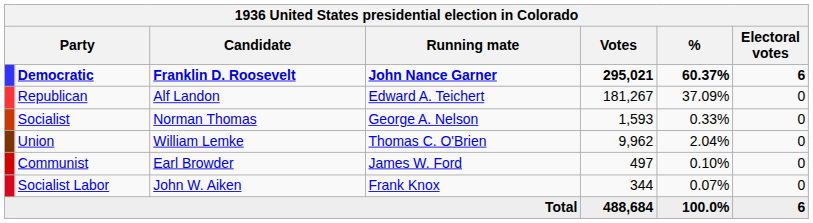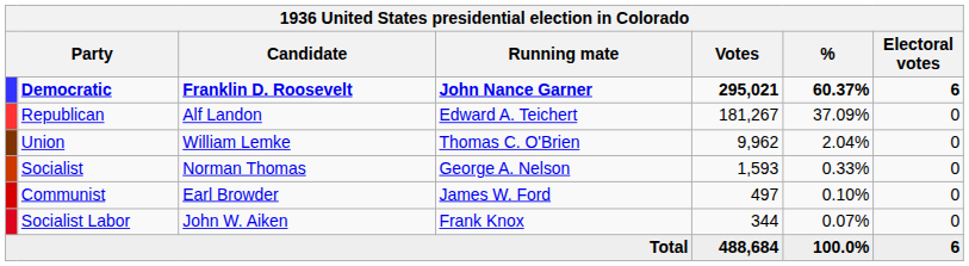 <table class="wikitable">
 <tr>
 <th colspan="7">1936 United States presidential election in Colorado</th>
 </tr>
 <tr style="background:#eee; text-align:center;">
 <th colspan="2" style="width: 10em">Party</th>
 <th style="width: 15em">Candidate</th>
 <th style="width: 15em">Running mate</th>
 <th style="width: 5em">Votes</th>
 <th style="width: 5em">%</th>
 <th style="width: 5em">Electoral votes</th>
 </tr>
 <tr>
 <th style="background:#33f; width:3px;"></th>
 <td style="width: 130px"><strong><a href='#'>Democratic</a></strong></td>
 <td><strong><a href='#'>Franklin D. Roosevelt</a></strong></td>
 <td><strong><a href='#'>John Nance Garner</a></strong></td>
 <td style="text-align:right;"><strong>295,021</strong></td>
 <td style="text-align:right;"><strong>60.37%</strong></td>
 <td style="text-align:right;"><strong>6</strong></td>
 </tr>
 <tr>
 <th style="background:#f33; width:3px;"></th>
 <td style="width: 130px"><a href='#'>Republican</a></td>
 <td><a href='#'>Alf Landon</a></td>
 <td><a href='#'>Edward A. Teichert</a></td>
 <td style="text-align:right;">181,267</td>
 <td style="text-align:right;">37.09%</td>
 <td style="text-align:right;">0</td>
 </tr>
 <tr>
+<th style="background:#7F3300; width:3px;"></th>
+<td style="width: 130px"><a href='#'>Union</a></td>
+<td><a href='#'>William Lemke</a></td>
+<td><a href='#'>Thomas C. O'Brien</a></td>
+<td style="text-align:right;">9,962</td>
+<td style="text-align:right;">2.04%</td>
+<td style="text-align:right;">0</td>
+</tr>
+<tr>
 <th style="background:#CD3700; width:3px;"></th>
 <td style="width: 130px"><a href='#'>Socialist</a></td>
 <td><a href='#'>Norman Thomas</a></td>
 <td><a href='#'>George A. Nelson</a></td>
 <td style="text-align:right;">1,593</td>
 <td style="text-align:right;">0.33%</td>
-<td style="text-align:right;">0</td>
-</tr>
-<tr>
-<th style="background:#7F3300; width:3px;"></th>
-<td style="width: 130px"><a href='#'>Union</a></td>
-<td><a href='#'>William Lemke</a></td>
-<td><a href='#'>Thomas C. O'Brien</a></td>
-<td style="text-align:right;">9,962</td>
-<td style="text-align:right;">2.04%</td>
 <td style="text-align:right;">0</td>
 </tr>
 <tr>
 <th style="background:#D50000; width:3px;"></th>
 <td style="width: 130px"><a href='#'>Communist</a></td>
 <td><a href='#'>Earl Browder</a></td>
 <td><a href='#'>James W. Ford</a></td>
 <td style="text-align:right;">497</td>
 <td style="text-align:right;">0.10%</td>
 <td style="text-align:right;">0</td>
 </tr>
 <tr>
 <th style="background:#DD051D; width:3px;"></th>
 <td style="width: 130px"><a href='#'>Socialist Labor</a></td>
 <td><a href='#'>John W. Aiken</a></td>
 <td><a href='#'>Frank Knox</a></td>
 <td style="text-align:right;">344</td>
 <td style="text-align:right;">0.07%</td>
 <td style="text-align:right;">0</td>
 </tr>
 <tr style="background:#eee; text-align:right;">
 <td colspan="4"><strong>Total</strong></td>
 <td><strong>488,684</strong></td>
 <td><strong>100.0%</strong></td>
 <td><strong>6</strong></td>
 </tr>
 </table>
